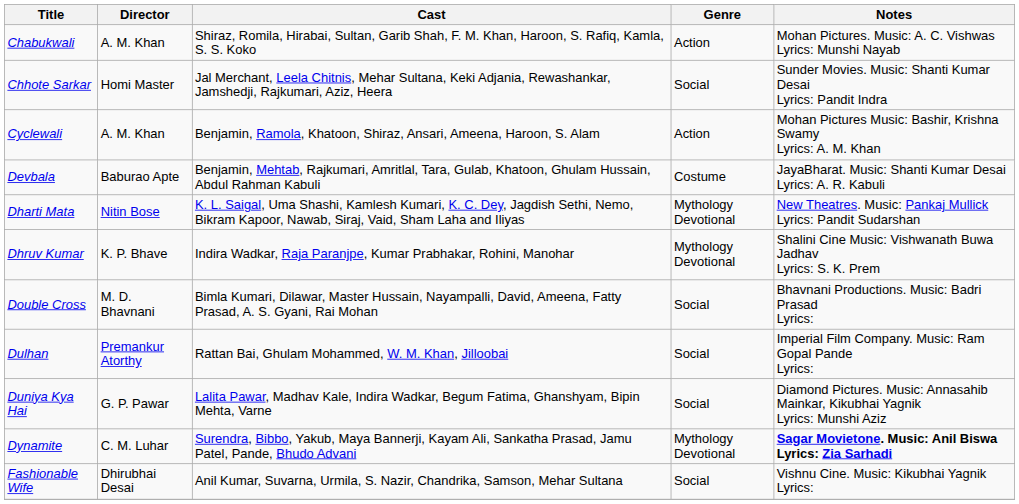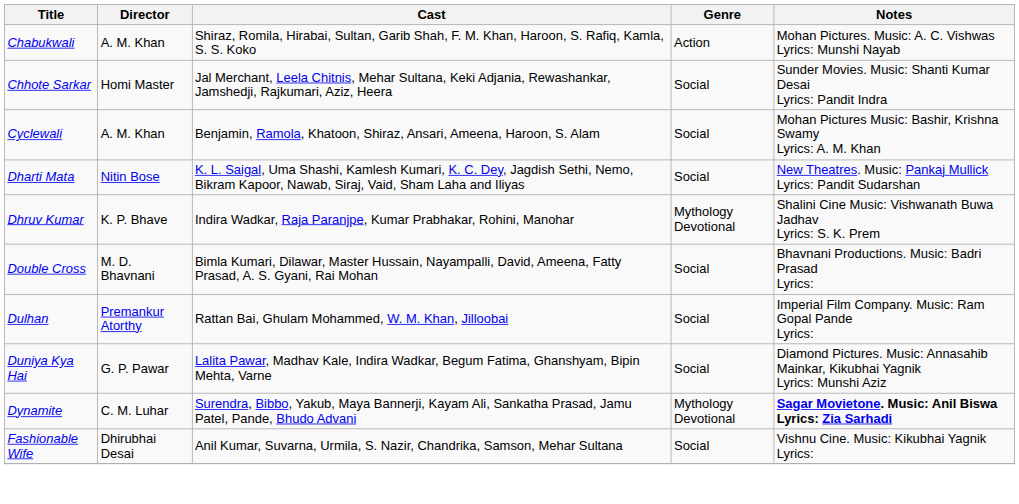 <table class="wikitable">
 <tr>
 <th>Title</th>
 <th>Director</th>
 <th>Cast</th>
 <th>Genre</th>
 <th>Notes</th>
 </tr>
 <tr>
 <td><em><a href='#'>Chabukwali</a></em></td>
 <td>A. M. Khan</td>
 <td>Shiraz, Romila,  Hirabai, Sultan, Garib Shah, F. M. Khan, Haroon, S. Rafiq, Kamla, S. S. Koko</td>
 <td>Action</td>
 <td>Mohan Pictures. Music: A. C. Vishwas<br>Lyrics: Munshi Nayab</td>
 </tr>
 <tr>
 <td><em><a href='#'>Chhote Sarkar</a></em></td>
 <td>Homi Master</td>
 <td>Jal Merchant, <a href='#'>Leela Chitnis</a>, Mehar Sultana, Keki Adjania, Rewashankar, Jamshedji, Rajkumari, Aziz, Heera</td>
 <td>Social</td>
 <td>Sunder Movies. Music: Shanti Kumar Desai<br>Lyrics: Pandit Indra</td>
 </tr>
 <tr>
 <td><em><a href='#'>Cyclewali</a></em></td>
 <td>A. M. Khan</td>
 <td>Benjamin, <a href='#'>Ramola</a>, Khatoon, Shiraz, Ansari, Ameena, Haroon, S. Alam</td>
-<td>Action</td>
+<td>Social</td>
 <td>Mohan Pictures Music: Bashir, Krishna Swamy<br>Lyrics: A. M. Khan</td>
-</tr>
-<tr>
-<td><em><a href='#'>Devbala</a></em></td>
-<td>Baburao Apte</td>
-<td>Benjamin, <a href='#'>Mehtab</a>, Rajkumari, Amritlal, Tara, Gulab, Khatoon, Ghulam Hussain, Abdul Rahman Kabuli</td>
-<td>Costume</td>
-<td>JayaBharat. Music: Shanti Kumar Desai<br>Lyrics: A. R. Kabuli</td>
 </tr>
 <tr>
 <td><em><a href='#'>Dharti Mata</a></em></td>
 <td><a href='#'>Nitin Bose</a></td>
 <td><a href='#'>K. L. Saigal</a>, Uma Shashi, Kamlesh Kumari, <a href='#'>K. C. Dey</a>, Jagdish Sethi, Nemo, Bikram Kapoor, Nawab, Siraj, Vaid, Sham Laha and Iliyas</td>
-<td>Mythology Devotional</td>
+<td>Social</td>
 <td><a href='#'>New Theatres</a>. Music: <a href='#'>Pankaj Mullick</a><br>Lyrics: Pandit Sudarshan</td>
 </tr>
 <tr>
 <td><em><a href='#'>Dhruv Kumar</a></em></td>
 <td>K. P. Bhave</td>
 <td>Indira Wadkar, <a href='#'>Raja Paranjpe</a>, Kumar Prabhakar, Rohini, Manohar</td>
 <td>Mythology Devotional</td>
 <td>Shalini Cine Music: Vishwanath Buwa Jadhav<br>Lyrics: S. K. Prem</td>
 </tr>
 <tr>
 <td><em><a href='#'>Double Cross</a></em></td>
 <td>M. D. Bhavnani</td>
 <td>Bimla Kumari, Dilawar, Master Hussain, Nayampalli, David, Ameena, Fatty Prasad, A. S. Gyani, Rai Mohan</td>
 <td>Social</td>
 <td>Bhavnani Productions. Music: Badri Prasad<br>Lyrics:</td>
 </tr>
 <tr>
 <td><em><a href='#'>Dulhan</a></em></td>
 <td><a href='#'>Premankur Atorthy</a></td>
 <td>Rattan Bai, Ghulam Mohammed, <a href='#'>W. M. Khan</a>, <a href='#'>Jilloobai</a></td>
 <td>Social</td>
 <td>Imperial Film Company. Music: Ram Gopal Pande<br>Lyrics:</td>
 </tr>
 <tr>
 <td><em><a href='#'>Duniya Kya Hai</a></em></td>
 <td>G. P. Pawar</td>
 <td><a href='#'>Lalita Pawar</a>, Madhav Kale, Indira Wadkar, Begum Fatima,  Ghanshyam, Bipin Mehta, Varne</td>
 <td>Social</td>
 <td>Diamond Pictures. Music: Annasahib Mainkar, Kikubhai Yagnik<br>Lyrics: Munshi Aziz</td>
 </tr>
 <tr>
 <td><em><a href='#'>Dynamite</a></em></td>
 <td>C. M. Luhar</td>
 <td><a href='#'>Surendra</a>, <a href='#'>Bibbo</a>, Yakub, Maya Bannerji, Kayam Ali, Sankatha Prasad, Jamu Patel, Pande, <a href='#'>Bhudo Advani</a></td>
 <td>Mythology Devotional</td>
 <td><strong><a href='#'>Sagar Movietone</a>. Music: Anil Biswa<br>Lyrics: <a href='#'>Zia Sarhadi</a></strong></td>
 </tr>
 <tr>
 <td><em><a href='#'>Fashionable Wife</a></em></td>
 <td>Dhirubhai Desai</td>
 <td>Anil Kumar, Suvarna, Urmila, S. Nazir, Chandrika, Samson, Mehar Sultana</td>
 <td>Social</td>
 <td>Vishnu Cine. Music: Kikubhai Yagnik<br>Lyrics:</td>
 </tr>
 <tr>
 </tr>
 </table>
